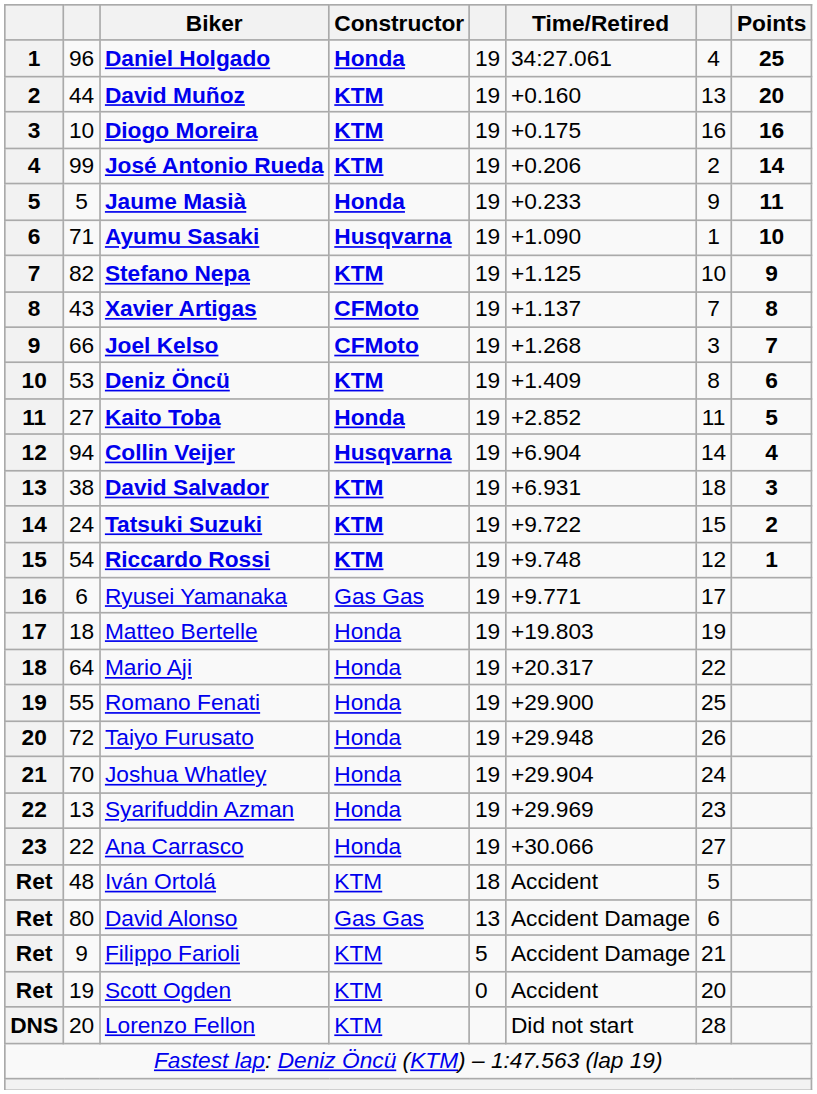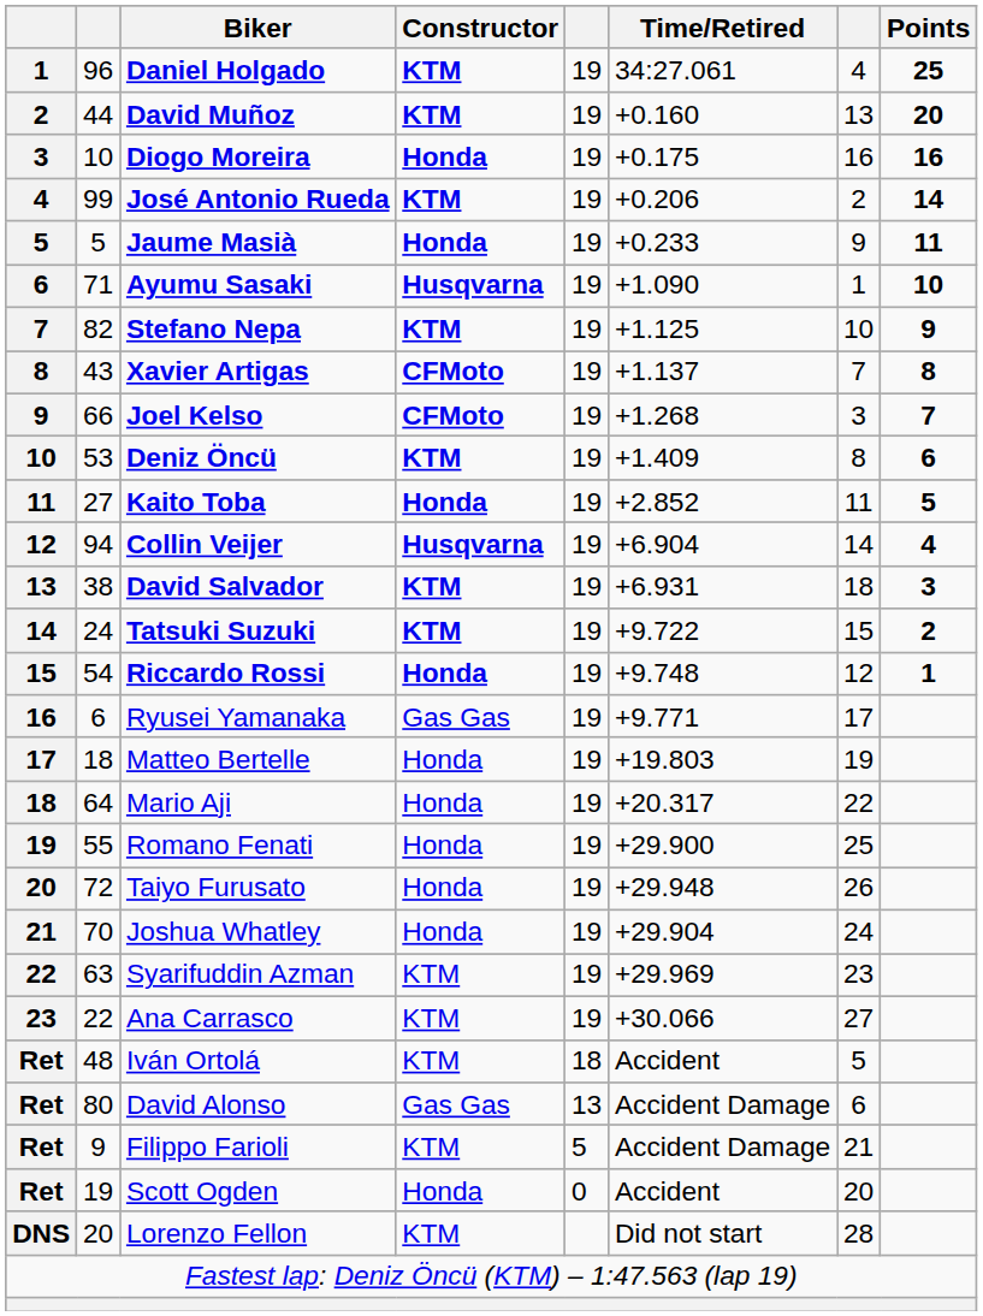 <table class="wikitable sortable" style="font-size: 85%;">
 <tr>
 <th scope="col"></th>
 <th scope="col"></th>
 <th scope="col">Biker</th>
 <th scope="col">Constructor</th>
 <th scope="col" class="unsortable"></th>
 <th scope="col" class="unsortable">Time/Retired</th>
 <th scope="col"></th>
 <th scope="col">Points</th>
 </tr>
 <tr>
 <th scope="row">1</th>
 <td align="center">96</td>
 <td> <strong><a href='#'>Daniel Holgado</a></strong></td>
-<td><strong><a href='#'>Honda</a></strong></td>
+<td><strong><a href='#'>KTM</a></strong></td>
 <td>19</td>
 <td>34:27.061</td>
 <td align="center">4</td>
 <td align="center"><strong>25</strong></td>
 </tr>
 <tr>
 <th scope="row">2</th>
 <td align="center">44</td>
 <td> <strong><a href='#'>David Muñoz</a></strong></td>
 <td><strong><a href='#'>KTM</a></strong></td>
 <td>19</td>
 <td>+0.160</td>
 <td align="center">13</td>
 <td align="center"><strong>20</strong></td>
 </tr>
 <tr>
 <th scope="row">3</th>
 <td align="center">10</td>
 <td> <strong><a href='#'>Diogo Moreira</a></strong></td>
-<td><strong><a href='#'>KTM</a></strong></td>
+<td><strong><a href='#'>Honda</a></strong></td>
 <td>19</td>
 <td>+0.175</td>
 <td align="center">16</td>
 <td align="center"><strong>16</strong></td>
 </tr>
 <tr>
 <th scope="row">4</th>
 <td align="center">99</td>
 <td> <strong><a href='#'>José Antonio Rueda</a></strong></td>
 <td><strong><a href='#'>KTM</a></strong></td>
 <td>19</td>
 <td>+0.206</td>
 <td align="center">2</td>
 <td align="center"><strong>14</strong></td>
 </tr>
 <tr>
 <th scope="row">5</th>
 <td align="center">5</td>
 <td> <strong><a href='#'>Jaume Masià</a></strong></td>
 <td><strong><a href='#'>Honda</a></strong></td>
 <td>19</td>
 <td>+0.233</td>
 <td align="center">9</td>
 <td align="center"><strong>11</strong></td>
 </tr>
 <tr>
 <th scope="row">6</th>
 <td align="center">71</td>
 <td> <strong><a href='#'>Ayumu Sasaki</a></strong></td>
 <td><strong><a href='#'>Husqvarna</a></strong></td>
 <td>19</td>
 <td>+1.090</td>
 <td align="center">1</td>
 <td align="center"><strong>10</strong></td>
 </tr>
 <tr>
 <th scope="row">7</th>
 <td align="center">82</td>
 <td> <strong><a href='#'>Stefano Nepa</a></strong></td>
 <td><strong><a href='#'>KTM</a></strong></td>
 <td>19</td>
 <td>+1.125</td>
 <td align="center">10</td>
 <td align="center"><strong>9</strong></td>
 </tr>
 <tr>
 <th scope="row">8</th>
 <td align="center">43</td>
 <td> <strong><a href='#'>Xavier Artigas</a></strong></td>
 <td><strong><a href='#'>CFMoto</a></strong></td>
 <td>19</td>
 <td>+1.137</td>
 <td align="center">7</td>
 <td align="center"><strong>8</strong></td>
 </tr>
 <tr>
 <th scope="row">9</th>
 <td align="center">66</td>
 <td> <strong><a href='#'>Joel Kelso</a></strong></td>
 <td><strong><a href='#'>CFMoto</a></strong></td>
 <td>19</td>
 <td>+1.268</td>
 <td align="center">3</td>
 <td align="center"><strong>7</strong></td>
 </tr>
 <tr>
 <th scope="row">10</th>
 <td align="center">53</td>
 <td> <strong><a href='#'>Deniz Öncü</a></strong></td>
 <td><strong><a href='#'>KTM</a></strong></td>
 <td>19</td>
 <td>+1.409</td>
 <td align="center">8</td>
 <td align="center"><strong>6</strong></td>
 </tr>
 <tr>
 <th scope="row">11</th>
 <td align="center">27</td>
 <td> <strong><a href='#'>Kaito Toba</a></strong></td>
 <td><strong><a href='#'>Honda</a></strong></td>
 <td>19</td>
 <td>+2.852</td>
 <td align="center">11</td>
 <td align="center"><strong>5</strong></td>
 </tr>
 <tr>
 <th scope="row">12</th>
 <td align="center">94</td>
 <td> <strong><a href='#'>Collin Veijer</a></strong></td>
 <td><strong><a href='#'>Husqvarna</a></strong></td>
 <td>19</td>
 <td>+6.904</td>
 <td align="center">14</td>
 <td align="center"><strong>4</strong></td>
 </tr>
 <tr>
 <th scope="row">13</th>
 <td align="center">38</td>
 <td> <strong><a href='#'>David Salvador</a></strong></td>
 <td><strong><a href='#'>KTM</a></strong></td>
 <td>19</td>
 <td>+6.931</td>
 <td align="center">18</td>
 <td align="center"><strong>3</strong></td>
 </tr>
 <tr>
 <th scope="row">14</th>
 <td align="center">24</td>
 <td> <strong><a href='#'>Tatsuki Suzuki</a></strong></td>
 <td><strong><a href='#'>KTM</a></strong></td>
 <td>19</td>
 <td>+9.722</td>
 <td align="center">15</td>
 <td align="center"><strong>2</strong></td>
 </tr>
 <tr>
 <th scope="row">15</th>
 <td align="center">54</td>
 <td> <strong><a href='#'>Riccardo Rossi</a></strong></td>
-<td><strong><a href='#'>KTM</a></strong></td>
+<td><strong><a href='#'>Honda</a></strong></td>
 <td>19</td>
 <td>+9.748</td>
 <td align="center">12</td>
 <td align="center"><strong>1</strong></td>
 </tr>
 <tr>
 <th scope="row">16</th>
 <td align="center">6</td>
 <td> <a href='#'>Ryusei Yamanaka</a></td>
 <td><a href='#'>Gas Gas</a></td>
 <td>19</td>
 <td>+9.771</td>
 <td align="center">17</td>
 <td></td>
 </tr>
 <tr>
 <th scope="row">17</th>
 <td align="center">18</td>
 <td> <a href='#'>Matteo Bertelle</a></td>
 <td><a href='#'>Honda</a></td>
 <td>19</td>
 <td>+19.803</td>
 <td align="center">19</td>
 <td></td>
 </tr>
 <tr>
 <th scope="row">18</th>
 <td align="center">64</td>
 <td> <a href='#'>Mario Aji</a></td>
 <td><a href='#'>Honda</a></td>
 <td>19</td>
 <td>+20.317</td>
 <td align="center">22</td>
 <td></td>
 </tr>
 <tr>
 <th scope="row">19</th>
 <td align="center">55</td>
 <td> <a href='#'>Romano Fenati</a></td>
 <td><a href='#'>Honda</a></td>
 <td>19</td>
 <td>+29.900</td>
 <td align="center">25</td>
 <td></td>
 </tr>
 <tr>
 <th scope="row">20</th>
 <td align="center">72</td>
 <td> <a href='#'>Taiyo Furusato</a></td>
 <td><a href='#'>Honda</a></td>
 <td>19</td>
 <td>+29.948</td>
 <td align="center">26</td>
 <td></td>
 </tr>
 <tr>
 <th scope="row">21</th>
 <td align="center">70</td>
 <td> <a href='#'>Joshua Whatley</a></td>
 <td><a href='#'>Honda</a></td>
 <td>19</td>
 <td>+29.904</td>
 <td align="center">24</td>
 <td></td>
 </tr>
 <tr>
 <th scope="row">22</th>
-<td align="center">13</td>
+<td align="center">63</td>
 <td> <a href='#'>Syarifuddin Azman</a></td>
-<td><a href='#'>Honda</a></td>
+<td><a href='#'>KTM</a></td>
 <td>19</td>
 <td>+29.969</td>
 <td align="center">23</td>
 <td></td>
 </tr>
 <tr>
 <th scope="row">23</th>
 <td align="center">22</td>
 <td> <a href='#'>Ana Carrasco</a></td>
-<td><a href='#'>Honda</a></td>
+<td><a href='#'>KTM</a></td>
 <td>19</td>
 <td>+30.066</td>
 <td align="center">27</td>
 <td></td>
 </tr>
 <tr>
 <th scope="row">Ret</th>
 <td align="center">48</td>
 <td> <a href='#'>Iván Ortolá</a></td>
 <td><a href='#'>KTM</a></td>
 <td>18</td>
 <td>Accident</td>
 <td align="center">5</td>
 <td></td>
 </tr>
 <tr>
 <th scope="row">Ret</th>
 <td align="center">80</td>
 <td> <a href='#'>David Alonso</a></td>
 <td><a href='#'>Gas Gas</a></td>
 <td>13</td>
 <td>Accident Damage</td>
 <td align="center">6</td>
 <td></td>
 </tr>
 <tr>
 <th scope="row">Ret</th>
 <td align="center">9</td>
 <td> <a href='#'>Filippo Farioli</a></td>
 <td><a href='#'>KTM</a></td>
 <td>5</td>
 <td>Accident Damage</td>
 <td align="center">21</td>
 <td></td>
 </tr>
 <tr>
 <th scope="row">Ret</th>
 <td align="center">19</td>
 <td> <a href='#'>Scott Ogden</a></td>
-<td><a href='#'>KTM</a></td>
+<td><a href='#'>Honda</a></td>
 <td>0</td>
 <td>Accident</td>
 <td align="center">20</td>
 <td></td>
 </tr>
 <tr>
 <th scope="row">DNS</th>
 <td align="center">20</td>
 <td> <a href='#'>Lorenzo Fellon</a></td>
 <td><a href='#'>KTM</a></td>
 <td></td>
 <td>Did not start</td>
 <td align="center">28</td>
 <td></td>
 </tr>
 <tr class="sortbottom">
 <td colspan="8" style="text-align:center"><em><a href='#'>Fastest lap</a>:  <a href='#'>Deniz Öncü</a> (<a href='#'>KTM</a>) – 1:47.563 (lap 19)</em></td>
 </tr>
 <tr>
 <th colspan=8></th>
 </tr>
 </table>
